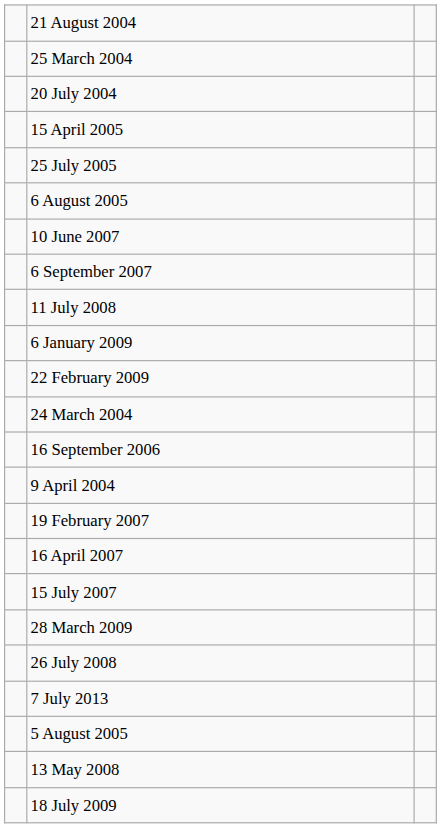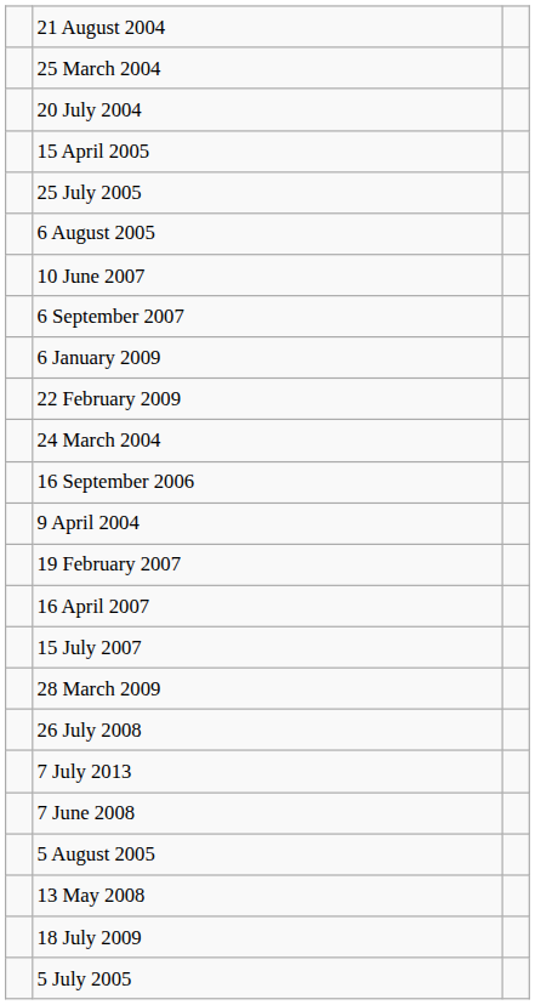 <table class="wikitable" style="font-size: 89%; float: left; width: 26em; margin-right: 1em; height: 700px">
 <tr>
 <td></td>
 <td>21 August 2004</td>
 <td></td>
 </tr>
 <tr>
 <td></td>
 <td>25 March 2004</td>
 <td></td>
 </tr>
 <tr>
 <td></td>
 <td>20 July 2004</td>
 <td></td>
 </tr>
 <tr>
 <td></td>
 <td>15 April 2005</td>
 <td></td>
 </tr>
 <tr>
 <td></td>
 <td>25 July 2005</td>
 <td></td>
 </tr>
 <tr>
 <td></td>
 <td>6 August 2005</td>
 <td></td>
 </tr>
 <tr>
 <td></td>
 <td>10 June 2007</td>
 <td></td>
 </tr>
 <tr>
 <td></td>
 <td>6 September 2007</td>
-<td></td>
-</tr>
-<tr>
-<td></td>
-<td>11 July 2008</td>
 <td></td>
 </tr>
 <tr>
 <td></td>
 <td>6 January 2009</td>
 <td></td>
 </tr>
 <tr>
 <td></td>
 <td>22 February 2009</td>
 <td></td>
 </tr>
 <tr>
 <td></td>
 <td>24 March 2004</td>
 <td></td>
 </tr>
 <tr>
 <td></td>
 <td>16 September 2006</td>
 <td></td>
 </tr>
 <tr>
 <td></td>
 <td>9 April 2004</td>
 <td></td>
 </tr>
 <tr>
 <td></td>
 <td>19 February 2007</td>
 <td></td>
 </tr>
 <tr>
 <td></td>
 <td>16 April 2007</td>
 <td></td>
 </tr>
 <tr>
 <td></td>
 <td>15 July 2007</td>
 <td></td>
 </tr>
 <tr>
 <td></td>
 <td>28 March 2009</td>
 <td></td>
 </tr>
 <tr>
 <td></td>
 <td>26 July 2008</td>
 <td></td>
 </tr>
 <tr>
 <td></td>
 <td>7 July 2013</td>
 <td></td>
 </tr>
 <tr>
 <td></td>
+<td>7 June 2008</td>
+<td></td>
+</tr>
+<tr>
+<td></td>
 <td>5 August 2005</td>
 <td></td>
 </tr>
 <tr>
 <td></td>
 <td>13 May 2008</td>
 <td></td>
 </tr>
 <tr>
 <td></td>
 <td>18 July 2009</td>
 <td></td>
 </tr>
+<tr>
+<td></td>
+<td>5 July 2005</td>
+<td></td>
+</tr>
 </table>
